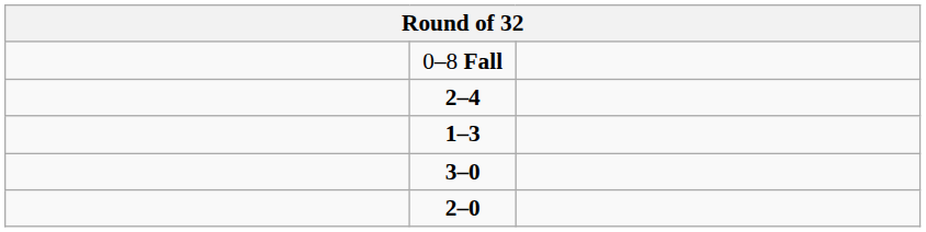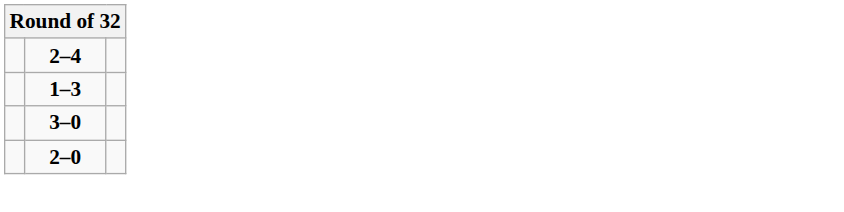 <table class="wikitable" style="text-align: center;">
 <tr>
 <th colspan=3>Round of 32</th>
-</tr>
-<tr>
-<td align=left width="270"></td>
-<td align=center width="65">0–8 <strong>Fall</strong></td>
-<td align=left width="270"><strong></strong></td>
 </tr>
 <tr>
 <td align=left></td>
 <td align=center><strong>2–4</strong></td>
 <td align=left><strong></strong></td>
 </tr>
 <tr>
 <td align=left></td>
 <td align=center><strong>1–3</strong></td>
 <td align=left><strong></strong></td>
 </tr>
 <tr>
 <td align=left><strong></strong></td>
 <td align=center><strong>3–0</strong></td>
 <td align=left></td>
 </tr>
 <tr>
 <td align=left><strong></strong></td>
 <td align=center><strong>2–0</strong></td>
 <td align=left></td>
 </tr>
 </table>
